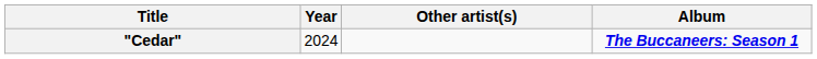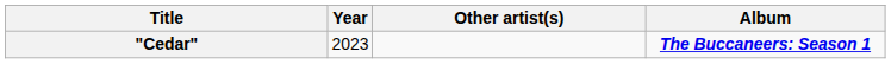 <table class="wikitable plainrowheaders" style="text-align:center;">
 <tr>
 <th scope="col" style="width:19em;">Title</th>
 <th scope="col" style="width:1em;">Year</th>
 <th scope="col" style="width:16em;">Other artist(s)</th>
 <th scope="col" style="width:14em;">Album</th>
 </tr>
 <tr>
 <th scope="row">"Cedar"</th>
-<td>2024</td>
+<td>2023</td>
 <td></td>
 <td><strong><em><a href='#'>The Buccaneers: Season 1</a></em></strong></td>
 </tr>
 </table>
